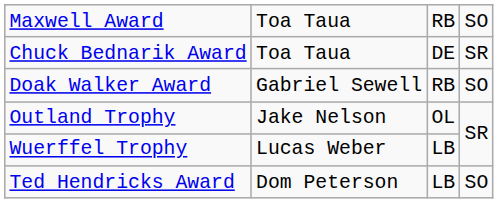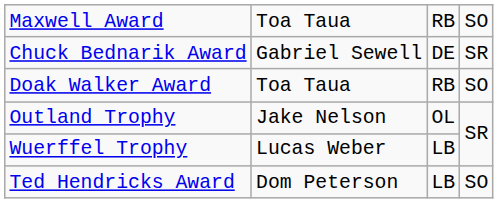 <table class="wikitable">
 <tr>
 <td><a href='#'>Maxwell Award</a></td>
 <td>Toa Taua</td>
 <td align=center>RB</td>
 <td align=center>SO</td>
 </tr>
 <tr>
 <td><a href='#'>Chuck Bednarik Award</a></td>
-<td>Toa Taua</td>
+<td>Gabriel Sewell</td>
 <td align=center>DE</td>
 <td align=center>SR</td>
 </tr>
 <tr>
 <td><a href='#'>Doak Walker Award</a></td>
-<td>Gabriel Sewell</td>
+<td>Toa Taua</td>
 <td align=center>RB</td>
 <td align=center>SO</td>
 </tr>
 <tr>
 <td><a href='#'>Outland Trophy</a></td>
 <td>Jake Nelson</td>
 <td align=center>OL</td>
 <td rowspan=2 align=center>SR</td>
 </tr>
 <tr>
 <td><a href='#'>Wuerffel Trophy</a></td>
 <td>Lucas Weber</td>
 <td align=center>LB</td>
 </tr>
 <tr>
 <td><a href='#'>Ted Hendricks Award</a></td>
 <td>Dom Peterson</td>
 <td align=center>LB</td>
 <td align=center>SO</td>
 </tr>
 </table>
